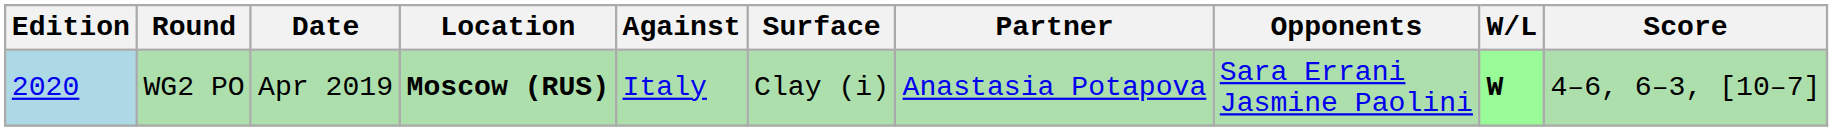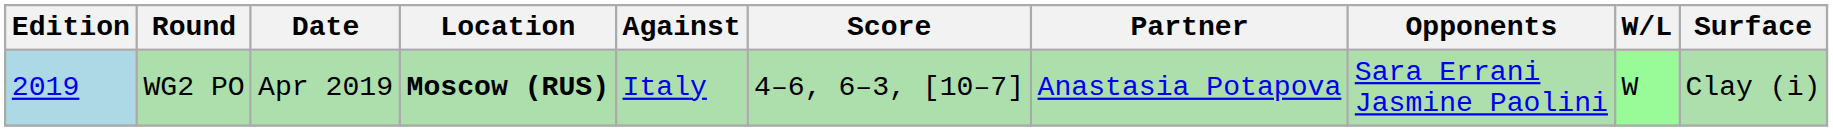 <table class=wikitable style=font-size:97%>
 <tr>
 <th>Edition</th>
 <th>Round</th>
 <th>Date</th>
 <th>Location</th>
 <th>Against</th>
-<th>Surface</th>
+<th>Score</th>
 <th>Partner</th>
 <th>Opponents</th>
 <th>W/L</th>
-<th>Score</th>
+<th>Surface</th>
 </tr>
 <tr bgcolor=ADDFAD>
-<td style="background:lightblue;"><a href='#'>2020</a></td>
+<td style="background:lightblue;"><a href='#'>2019</a></td>
 <td>WG2 PO</td>
 <td>Apr 2019</td>
 <td><strong>Moscow (RUS)</strong></td>
 <td> <a href='#'>Italy</a></td>
-<td>Clay (i)</td>
+<td>4–6, 6–3, [10–7]</td>
 <td><a href='#'>Anastasia Potapova</a></td>
 <td><a href='#'>Sara Errani</a> <br> <a href='#'>Jasmine Paolini</a></td>
-<td bgcolor=98FB98><strong>W</strong></td>
-<td>4–6, 6–3, [10–7]</td>
+<td bgcolor=98FB98>W</td>
+<td>Clay (i)</td>
 </tr>
 </table>
